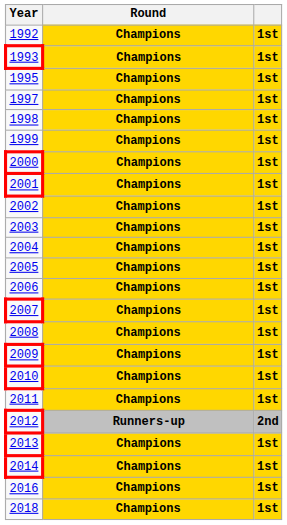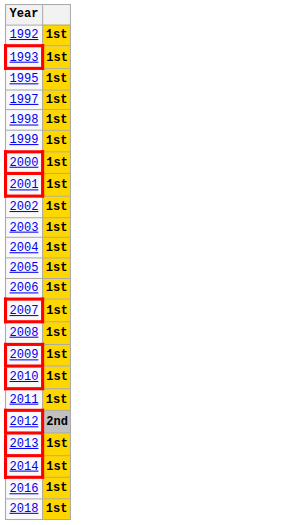 <table class="wikitable" style="text-align: center; font-size:90%">
 <tr>
 <th>Year</th>
-<th style="width:200px">Round</th>
 <th></th>
 </tr>
 <tr>
 <td><a href='#'>1992</a></td>
-<td bgcolor=Gold><strong>Champions</strong></td>
 <td bgcolor=Gold><strong>1st</strong></td>
 </tr>
 <tr>
 <td style="border: 3px solid red"><a href='#'>1993</a></td>
-<td bgcolor=Gold><strong>Champions</strong></td>
 <td bgcolor=Gold><strong>1st</strong></td>
 </tr>
 <tr>
 <td><a href='#'>1995</a></td>
-<td bgcolor=Gold><strong>Champions</strong></td>
 <td bgcolor=Gold><strong>1st</strong></td>
 </tr>
 <tr>
 <td><a href='#'>1997</a></td>
-<td bgcolor=Gold><strong>Champions</strong></td>
 <td bgcolor=Gold><strong>1st</strong></td>
 </tr>
 <tr>
 <td><a href='#'>1998</a></td>
-<td bgcolor=Gold><strong>Champions</strong></td>
 <td bgcolor=Gold><strong>1st</strong></td>
 </tr>
 <tr>
 <td><a href='#'>1999</a></td>
-<td bgcolor=Gold><strong>Champions</strong></td>
 <td bgcolor=Gold><strong>1st</strong></td>
 </tr>
 <tr>
 <td style="border: 3px solid red"><a href='#'>2000</a></td>
-<td bgcolor=Gold><strong>Champions</strong></td>
 <td bgcolor=Gold><strong>1st</strong></td>
 </tr>
 <tr>
 <td style="border: 3px solid red"><a href='#'>2001</a></td>
-<td bgcolor=Gold><strong>Champions</strong></td>
 <td bgcolor=Gold><strong>1st</strong></td>
 </tr>
 <tr>
 <td><a href='#'>2002</a></td>
-<td bgcolor=Gold><strong>Champions</strong></td>
 <td bgcolor=Gold><strong>1st</strong></td>
 </tr>
 <tr>
 <td><a href='#'>2003</a></td>
-<td bgcolor=Gold><strong>Champions</strong></td>
 <td bgcolor=Gold><strong>1st</strong></td>
 </tr>
 <tr>
 <td><a href='#'>2004</a></td>
-<td bgcolor=Gold><strong>Champions</strong></td>
 <td bgcolor=Gold><strong>1st</strong></td>
 </tr>
 <tr>
 <td><a href='#'>2005</a></td>
-<td bgcolor=Gold><strong>Champions</strong></td>
 <td bgcolor=Gold><strong>1st</strong></td>
 </tr>
 <tr>
 <td><a href='#'>2006</a></td>
-<td bgcolor=Gold><strong>Champions</strong></td>
 <td bgcolor=Gold><strong>1st</strong></td>
 </tr>
 <tr>
 <td style="border: 3px solid red"><a href='#'>2007</a></td>
-<td bgcolor=Gold><strong>Champions</strong></td>
 <td bgcolor=Gold><strong>1st</strong></td>
 </tr>
 <tr>
 <td><a href='#'>2008</a></td>
-<td bgcolor=Gold><strong>Champions</strong></td>
 <td bgcolor=Gold><strong>1st</strong></td>
 </tr>
 <tr>
 <td style="border: 3px solid red"><a href='#'>2009</a></td>
-<td bgcolor=Gold><strong>Champions</strong></td>
 <td bgcolor=Gold><strong>1st</strong></td>
 </tr>
 <tr>
 <td style="border: 3px solid red"><a href='#'>2010</a></td>
-<td bgcolor=Gold><strong>Champions</strong></td>
 <td bgcolor=Gold><strong>1st</strong></td>
 </tr>
 <tr>
 <td><a href='#'>2011</a></td>
-<td bgcolor=Gold><strong>Champions</strong></td>
 <td bgcolor=Gold><strong>1st</strong></td>
 </tr>
 <tr>
 <td style="border: 3px solid red"><a href='#'>2012</a></td>
-<td bgcolor=Silver><strong>Runners-up</strong></td>
 <td bgcolor=Silver><strong>2nd</strong></td>
 </tr>
 <tr>
 <td style="border: 3px solid red"><a href='#'>2013</a></td>
-<td bgcolor=Gold><strong>Champions</strong></td>
 <td bgcolor=Gold><strong>1st</strong></td>
 </tr>
 <tr>
 <td style="border: 3px solid red"><a href='#'>2014</a></td>
-<td bgcolor=Gold><strong>Champions</strong></td>
 <td bgcolor=Gold><strong>1st</strong></td>
 </tr>
 <tr>
 <td><a href='#'>2016</a></td>
-<td bgcolor=Gold><strong>Champions</strong></td>
 <td bgcolor=Gold><strong>1st</strong></td>
 </tr>
 <tr>
 <td><a href='#'>2018</a></td>
-<td bgcolor=Gold><strong>Champions</strong></td>
 <td bgcolor=Gold><strong>1st</strong></td>
 </tr>
 </table>
